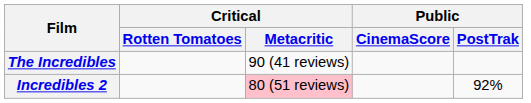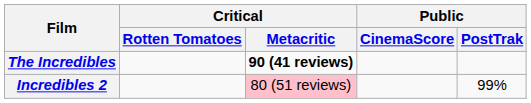 <table class="wikitable plainrowheaders sortable" style="text-align: center;">
 <tr>
 <th scope="col" rowspan="2">Film</th>
 <th scope="col" colspan="2">Critical</th>
 <th colspan="2" scope="col">Public</th>
 </tr>
 <tr>
 <th scope="col"><a href='#'>Rotten Tomatoes</a></th>
 <th scope="col"><a href='#'>Metacritic</a></th>
 <th scope="col"><a href='#'>CinemaScore</a></th>
 <th><a href='#'>PostTrak</a></th>
 </tr>
 <tr>
 <th scope="row"><em><a href='#'>The Incredibles</a></em></th>
 <td></td>
-<td>90 (41 reviews)</td>
+<td><strong>90 (41 reviews)</strong></td>
 <td></td>
 <td></td>
 </tr>
 <tr>
 <th scope="row"><em><a href='#'>Incredibles 2</a></em></th>
 <td></td>
 <td style="background: pink;">80 (51 reviews)</td>
 <td></td>
-<td>92%</td>
+<td>99%</td>
 </tr>
 </table>
